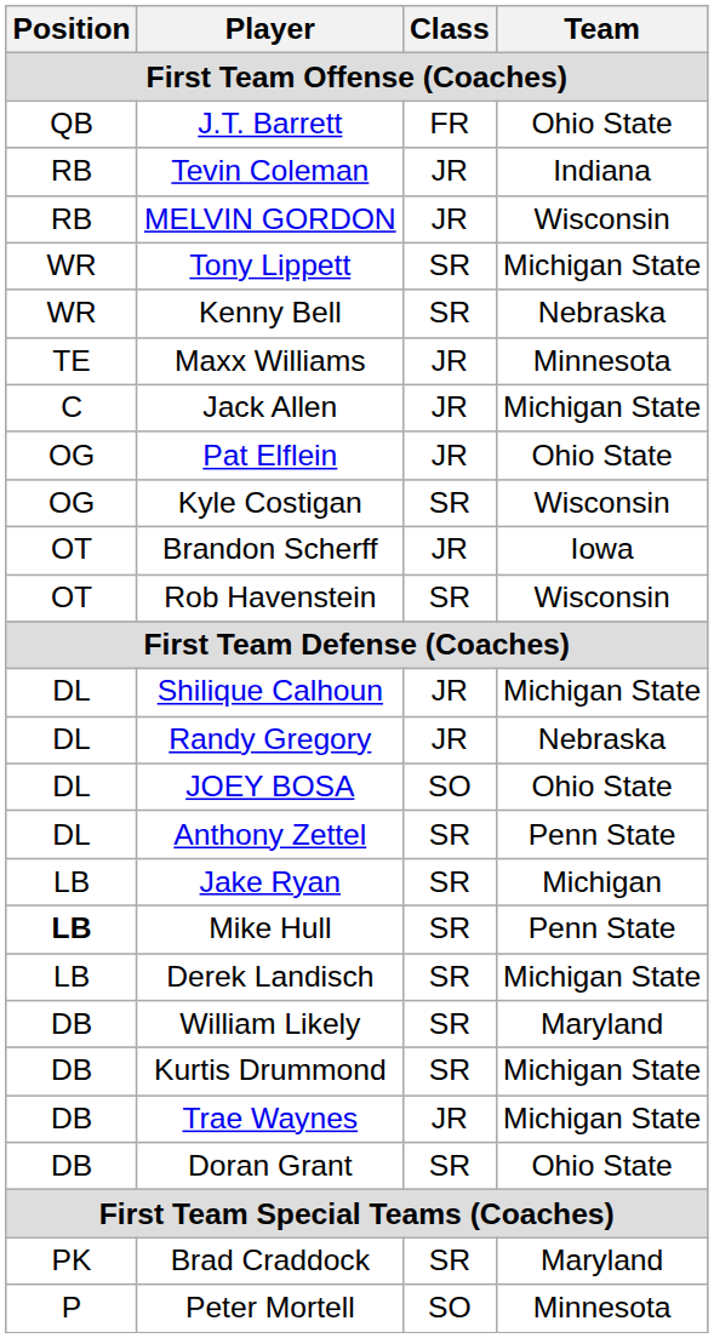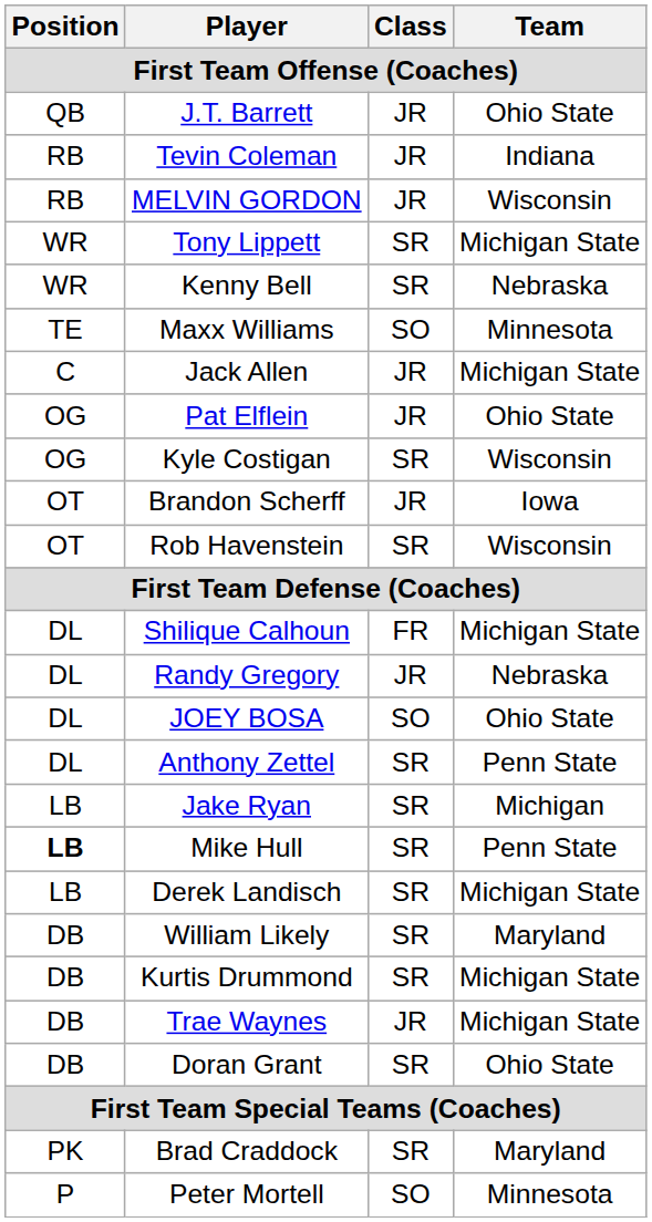 <table class="wikitable sortable">
 <tr>
 <th>Position</th>
 <th>Player</th>
 <th>Class</th>
 <th>Team</th>
 </tr>
 <tr>
 <td colspan="4" style="text-align:center; background:#ddd;"><strong>First Team Offense (Coaches)</strong></td>
 </tr>
 <tr style="text-align:center;">
 <td style="background:white">QB</td>
 <td style="background:white"><a href='#'>J.T. Barrett</a></td>
-<td style="background:white">FR</td>
+<td style="background:white">JR</td>
 <td style="background:white">Ohio State</td>
 </tr>
 <tr style="text-align:center;">
 <td style="background:white">RB</td>
 <td style="background:white"><a href='#'>Tevin Coleman</a></td>
 <td style="background:white">JR</td>
 <td style="background:white">Indiana</td>
 </tr>
 <tr style="text-align:center;">
 <td style="background:white">RB</td>
 <td style="background:white"><a href='#'>MELVIN GORDON</a></td>
 <td style="background:white">JR</td>
 <td style="background:white">Wisconsin</td>
 </tr>
 <tr style="text-align:center;">
 <td style="background:white">WR</td>
 <td style="background:white"><a href='#'>Tony Lippett</a></td>
 <td style="background:white">SR</td>
 <td style="background:white">Michigan State</td>
 </tr>
 <tr style="text-align:center;">
 <td style="background:white">WR</td>
 <td style="background:white">Kenny Bell</td>
 <td style="background:white">SR</td>
 <td style="background:white">Nebraska</td>
 </tr>
 <tr style="text-align:center;">
 <td style="background:white">TE</td>
 <td style="background:white">Maxx Williams</td>
-<td style="background:white">JR</td>
+<td style="background:white">SO</td>
 <td style="background:white">Minnesota</td>
 </tr>
 <tr style="text-align:center;">
 <td style="background:white">C</td>
 <td style="background:white">Jack Allen</td>
 <td style="background:white">JR</td>
 <td style="background:white">Michigan State</td>
 </tr>
 <tr style="text-align:center;">
 <td style="background:white">OG</td>
 <td style="background:white"><a href='#'>Pat Elflein</a></td>
 <td style="background:white">JR</td>
 <td style="background:white">Ohio State</td>
 </tr>
 <tr style="text-align:center;">
 <td style="background:white">OG</td>
 <td style="background:white">Kyle Costigan</td>
 <td style="background:white">SR</td>
 <td style="background:white">Wisconsin</td>
 </tr>
 <tr style="text-align:center;">
 <td style="background:white">OT</td>
 <td style="background:white">Brandon Scherff</td>
 <td style="background:white">JR</td>
 <td style="background:white">Iowa</td>
 </tr>
 <tr style="text-align:center;">
 <td style="background:white">OT</td>
 <td style="background:white">Rob Havenstein</td>
 <td style="background:white">SR</td>
 <td style="background:white">Wisconsin</td>
 </tr>
 <tr>
 <td colspan="4" style="text-align:center; background:#ddd;"><strong>First Team Defense (Coaches)</strong></td>
 </tr>
 <tr style="text-align:center;">
 <td style="background:white">DL</td>
 <td style="background:white"><a href='#'>Shilique Calhoun</a></td>
-<td style="background:white">JR</td>
+<td style="background:white">FR</td>
 <td style="background:white">Michigan State</td>
 </tr>
 <tr style="text-align:center;">
 <td style="background:white">DL</td>
 <td style="background:white"><a href='#'>Randy Gregory</a></td>
 <td style="background:white">JR</td>
 <td style="background:white">Nebraska</td>
 </tr>
 <tr style="text-align:center;">
 <td style="background:white">DL</td>
 <td style="background:white"><a href='#'>JOEY BOSA</a></td>
 <td style="background:white">SO</td>
 <td style="background:white">Ohio State</td>
 </tr>
 <tr style="text-align:center;">
 <td style="background:white">DL</td>
 <td style="background:white"><a href='#'>Anthony Zettel</a></td>
 <td style="background:white">SR</td>
 <td style="background:white">Penn State</td>
 </tr>
 <tr style="text-align:center;">
 <td style="background:white">LB</td>
 <td style="background:white"><a href='#'>Jake Ryan</a></td>
 <td style="background:white">SR</td>
 <td style="background:white">Michigan</td>
 </tr>
 <tr style="text-align:center;">
 <td style="background:white"><strong>LB</strong></td>
 <td style="background:white">Mike Hull</td>
 <td style="background:white">SR</td>
 <td style="background:white">Penn State</td>
 </tr>
 <tr style="text-align:center;">
 <td style="background:white">LB</td>
 <td style="background:white">Derek Landisch</td>
 <td style="background:white">SR</td>
 <td style="background:white">Michigan State</td>
 </tr>
 <tr style="text-align:center;">
 <td style="background:white">DB</td>
 <td style="background:white">William Likely</td>
 <td style="background:white">SR</td>
 <td style="background:white">Maryland</td>
 </tr>
 <tr style="text-align:center;">
 <td style="background:white">DB</td>
 <td style="background:white">Kurtis Drummond</td>
 <td style="background:white">SR</td>
 <td style="background:white">Michigan State</td>
 </tr>
 <tr style="text-align:center;">
 <td style="background:white">DB</td>
 <td style="background:white"><a href='#'>Trae Waynes</a></td>
 <td style="background:white">JR</td>
 <td style="background:white">Michigan State</td>
 </tr>
 <tr style="text-align:center;">
 <td style="background:white">DB</td>
 <td style="background:white">Doran Grant</td>
 <td style="background:white">SR</td>
 <td style="background:white">Ohio State</td>
 </tr>
 <tr>
 <td colspan="4" style="text-align:center; background:#ddd;"><strong>First Team Special Teams (Coaches)</strong></td>
 </tr>
 <tr style="text-align:center;">
 <td style="background:white">PK</td>
 <td style="background:white">Brad Craddock</td>
 <td style="background:white">SR</td>
 <td style="background:white">Maryland</td>
 </tr>
 <tr style="text-align:center;">
 <td style="background:white">P</td>
 <td style="background:white">Peter Mortell</td>
 <td style="background:white">SO</td>
 <td style="background:white">Minnesota</td>
 </tr>
 </table>
